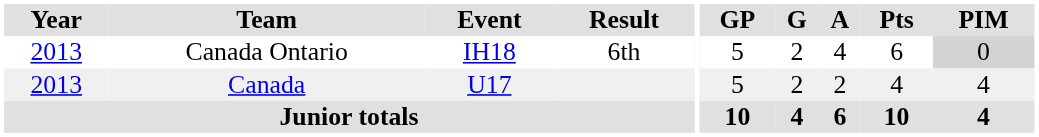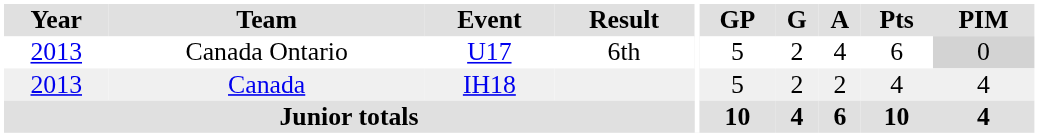 <table border="0" cellpadding="1" cellspacing="0" ID="Table3" style="text-align:center; width:40em">
 <tr ALIGN="center" bgcolor="#e0e0e0">
 <th>Year</th>
 <th>Team</th>
 <th>Event</th>
 <th>Result</th>
 <th rowspan="99" bgcolor="#ffffff"></th>
 <th>GP</th>
 <th>G</th>
 <th>A</th>
 <th>Pts</th>
 <th>PIM</th>
 </tr>
 <tr>
 <td><a href='#'>2013</a></td>
 <td>Canada Ontario</td>
-<td><a href='#'>IH18</a></td>
+<td><a href='#'>U17</a></td>
 <td>6th</td>
 <td>5</td>
 <td>2</td>
 <td>4</td>
 <td>6</td>
 <td style="background: lightgrey;">0</td>
 </tr>
 <tr bgcolor="#f0f0f0">
 <td><a href='#'>2013</a></td>
 <td><a href='#'>Canada</a></td>
-<td><a href='#'>U17</a></td>
+<td><a href='#'>IH18</a></td>
 <td></td>
 <td>5</td>
 <td>2</td>
 <td>2</td>
 <td>4</td>
 <td>4</td>
 </tr>
 <tr ALIGN="center" bgcolor="#e0e0e0">
 <th colspan=4>Junior totals</th>
 <th>10</th>
 <th>4</th>
 <th>6</th>
 <th>10</th>
 <th>4</th>
 </tr>
 </table>
